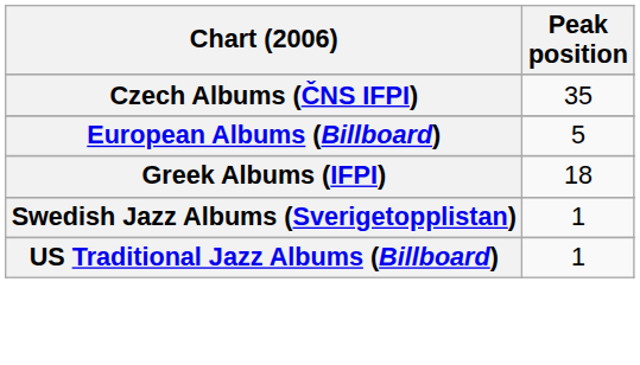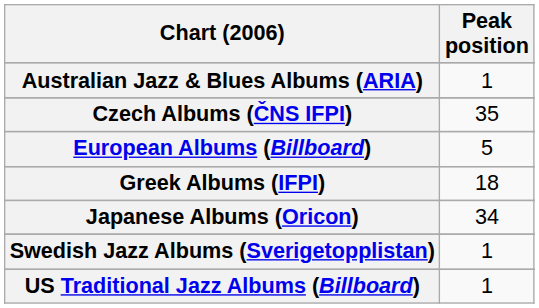 <table class="wikitable sortable plainrowheaders" style="text-align:center">
 <tr>
 <th scope="col">Chart (2006)</th>
 <th scope="col">Peak<br>position</th>
 </tr>
 <tr>
+</tr>
+<tr>
+<th scope="row">Australian Jazz & Blues Albums (<a href='#'>ARIA</a>)</th>
+<td>1</td>
 </tr>
 <tr>
 </tr>
 <tr>
 </tr>
 <tr>
 </tr>
 <tr>
 </tr>
 <tr>
 <th scope="row">Czech Albums (<a href='#'>ČNS IFPI</a>)</th>
 <td>35</td>
 </tr>
 <tr>
 </tr>
 <tr>
 </tr>
 <tr>
 <th scope="row"><a href='#'>European Albums</a> (<em><a href='#'>Billboard</a></em>)</th>
 <td>5</td>
 </tr>
 <tr>
 </tr>
 <tr>
 </tr>
 <tr>
 <th scope="row">Greek Albums (<a href='#'>IFPI</a>)</th>
 <td>18</td>
 </tr>
 <tr>
 </tr>
 <tr>
 </tr>
 <tr>
+<th scope="row">Japanese Albums (<a href='#'>Oricon</a>)</th>
+<td>34</td>
+</tr>
+<tr>
 </tr>
 <tr>
 </tr>
 <tr>
 </tr>
 <tr>
 </tr>
 <tr>
 </tr>
 <tr>
 </tr>
 <tr>
 </tr>
 <tr>
 <th scope="row">Swedish Jazz Albums (<a href='#'>Sverigetopplistan</a>)</th>
 <td>1</td>
 </tr>
 <tr>
 </tr>
 <tr>
 </tr>
 <tr>
 </tr>
 <tr>
 </tr>
 <tr>
 </tr>
 <tr>
 <th scope="row">US <a href='#'>Traditional Jazz Albums</a> (<em><a href='#'>Billboard</a></em>)</th>
 <td>1</td>
 </tr>
 </table>
